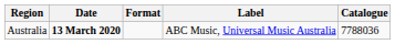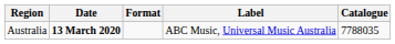 <table class="wikitable plainrowheaders">
 <tr>
 <th scope="col">Region</th>
 <th scope="col">Date</th>
 <th scope="col">Format</th>
 <th scope="col">Label</th>
 <th scope="col">Catalogue</th>
 </tr>
 <tr>
 <td>Australia</td>
 <td><strong>13 March 2020</strong></td>
 <td></td>
 <td>ABC Music, <a href='#'>Universal Music Australia</a></td>
-<td>7788036</td>
+<td>7788035</td>
 </tr>
 </table>
